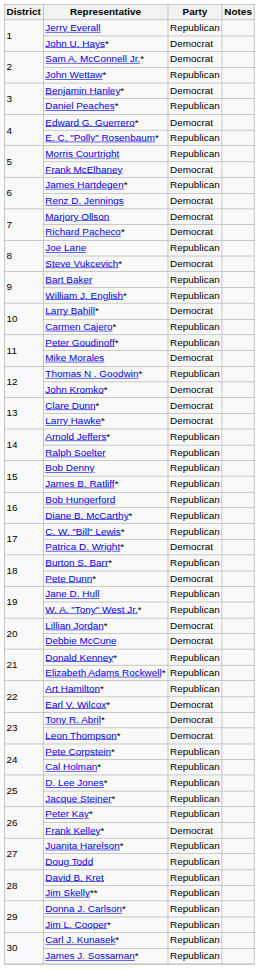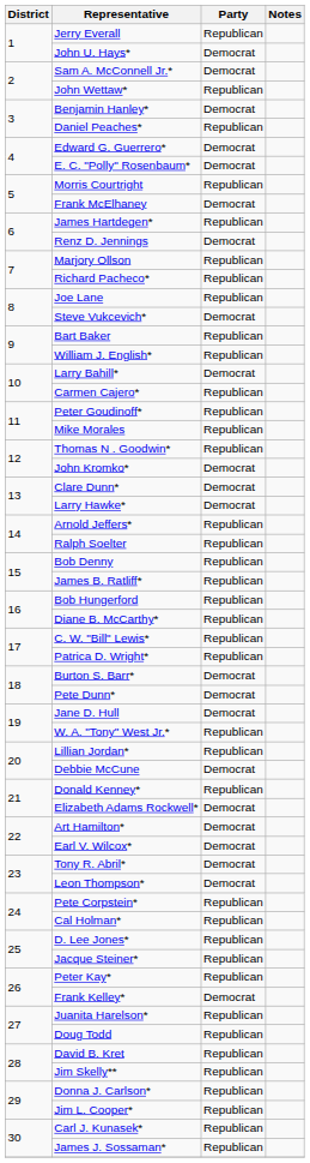 <table class="wikitable">
 <tr>
 <th>District</th>
 <th>Representative</th>
 <th>Party</th>
 <th>Notes</th>
 </tr>
 <tr>
 <td rowspan="2">1</td>
 <td><a href='#'>Jerry Everall</a></td>
 <td>Republican</td>
 <td></td>
 </tr>
 <tr>
 <td><a href='#'>John U. Hays</a>*</td>
 <td>Democrat</td>
 <td></td>
 </tr>
 <tr>
 <td rowspan="2">2</td>
 <td><a href='#'>Sam A. McConnell Jr.</a>*</td>
 <td>Democrat</td>
 <td></td>
 </tr>
 <tr>
 <td><a href='#'>John Wettaw</a>*</td>
 <td>Republican</td>
 <td></td>
 </tr>
 <tr>
 <td rowspan="2">3</td>
 <td><a href='#'>Benjamin Hanley</a>*</td>
 <td>Democrat</td>
 <td></td>
 </tr>
 <tr>
 <td><a href='#'>Daniel Peaches</a>*</td>
 <td>Republican</td>
 <td></td>
 </tr>
 <tr>
 <td rowspan="2">4</td>
 <td><a href='#'>Edward G. Guerrero</a>*</td>
 <td>Democrat</td>
 <td></td>
 </tr>
 <tr>
 <td><a href='#'>E. C. "Polly" Rosenbaum</a>*</td>
-<td>Republican</td>
+<td>Democrat</td>
 <td></td>
 </tr>
 <tr>
 <td rowspan="2">5</td>
 <td><a href='#'>Morris Courtright</a></td>
 <td>Republican</td>
 <td></td>
 </tr>
 <tr>
 <td><a href='#'>Frank McElhaney</a></td>
 <td>Democrat</td>
 <td></td>
 </tr>
 <tr>
 <td rowspan="2">6</td>
 <td><a href='#'>James Hartdegen</a>*</td>
 <td>Republican</td>
 <td></td>
 </tr>
 <tr>
 <td><a href='#'>Renz D. Jennings</a></td>
 <td>Democrat</td>
 <td></td>
 </tr>
 <tr>
 <td rowspan="2">7</td>
 <td><a href='#'>Marjory Ollson</a></td>
-<td>Democrat</td>
+<td>Republican</td>
 <td></td>
 </tr>
 <tr>
 <td><a href='#'>Richard Pacheco</a>*</td>
-<td>Democrat</td>
+<td>Republican</td>
 <td></td>
 </tr>
 <tr>
 <td rowspan="2">8</td>
 <td><a href='#'>Joe Lane</a></td>
 <td>Republican</td>
 <td></td>
 </tr>
 <tr>
 <td><a href='#'>Steve Vukcevich</a>*</td>
 <td>Democrat</td>
 <td></td>
 </tr>
 <tr>
 <td rowspan="2">9</td>
 <td><a href='#'>Bart Baker</a></td>
 <td>Republican</td>
 <td></td>
 </tr>
 <tr>
 <td><a href='#'>William J. English</a>*</td>
 <td>Republican</td>
 <td></td>
 </tr>
 <tr>
 <td rowspan="2">10</td>
 <td><a href='#'>Larry Bahill</a>*</td>
 <td>Democrat</td>
 <td></td>
 </tr>
 <tr>
 <td><a href='#'>Carmen Cajero</a>*</td>
 <td>Republican</td>
 <td></td>
 </tr>
 <tr>
 <td rowspan="2">11</td>
 <td><a href='#'>Peter Goudinoff</a>*</td>
 <td>Republican</td>
 <td></td>
 </tr>
 <tr>
 <td><a href='#'>Mike Morales</a></td>
-<td>Democrat</td>
+<td>Republican</td>
 <td></td>
 </tr>
 <tr>
 <td rowspan="2">12</td>
 <td><a href='#'>Thomas N . Goodwin</a>*</td>
 <td>Republican</td>
 <td></td>
 </tr>
 <tr>
 <td><a href='#'>John Kromko</a>*</td>
 <td>Democrat</td>
 <td></td>
 </tr>
 <tr>
 <td rowspan="2">13</td>
 <td><a href='#'>Clare Dunn</a>*</td>
 <td>Democrat</td>
 <td></td>
 </tr>
 <tr>
 <td><a href='#'>Larry Hawke</a>*</td>
 <td>Democrat</td>
 <td></td>
 </tr>
 <tr>
 <td rowspan="2">14</td>
 <td><a href='#'>Arnold Jeffers</a>*</td>
 <td>Republican</td>
 <td></td>
 </tr>
 <tr>
 <td><a href='#'>Ralph Soelter</a></td>
 <td>Republican</td>
 <td></td>
 </tr>
 <tr>
 <td rowspan="2">15</td>
 <td><a href='#'>Bob Denny</a></td>
 <td>Republican</td>
 <td></td>
 </tr>
 <tr>
 <td><a href='#'>James B. Ratliff</a>*</td>
 <td>Republican</td>
 <td></td>
 </tr>
 <tr>
 <td rowspan="2">16</td>
 <td><a href='#'>Bob Hungerford</a></td>
 <td>Republican</td>
 <td></td>
 </tr>
 <tr>
 <td><a href='#'>Diane B. McCarthy</a>*</td>
 <td>Republican</td>
 <td></td>
 </tr>
 <tr>
 <td rowspan="2">17</td>
 <td><a href='#'>C. W. "Bill" Lewis</a>*</td>
 <td>Republican</td>
 <td></td>
 </tr>
 <tr>
 <td><a href='#'>Patrica D. Wright</a>*</td>
-<td>Democrat</td>
+<td>Republican</td>
 <td></td>
 </tr>
 <tr>
 <td rowspan="2">18</td>
 <td><a href='#'>Burton S. Barr</a>*</td>
-<td>Republican</td>
+<td>Democrat</td>
 <td></td>
 </tr>
 <tr>
 <td><a href='#'>Pete Dunn</a>*</td>
 <td>Democrat</td>
 <td></td>
 </tr>
 <tr>
 <td rowspan="2">19</td>
 <td><a href='#'>Jane D. Hull</a></td>
-<td>Republican</td>
+<td>Democrat</td>
 <td></td>
 </tr>
 <tr>
 <td><a href='#'>W. A. "Tony" West Jr.</a>*</td>
 <td>Republican</td>
 <td></td>
 </tr>
 <tr>
 <td rowspan="2">20</td>
 <td><a href='#'>Lillian Jordan</a>*</td>
-<td>Democrat</td>
+<td>Republican</td>
 <td></td>
 </tr>
 <tr>
 <td><a href='#'>Debbie McCune</a></td>
 <td>Democrat</td>
 <td></td>
 </tr>
 <tr>
 <td rowspan="2">21</td>
 <td><a href='#'>Donald Kenney</a>*</td>
 <td>Republican</td>
 <td></td>
 </tr>
 <tr>
 <td><a href='#'>Elizabeth Adams Rockwell</a>*</td>
-<td>Republican</td>
+<td>Democrat</td>
 <td></td>
 </tr>
 <tr>
 <td rowspan="2">22</td>
 <td><a href='#'>Art Hamilton</a>*</td>
-<td>Republican</td>
+<td>Democrat</td>
 <td></td>
 </tr>
 <tr>
 <td><a href='#'>Earl V. Wilcox</a>*</td>
 <td>Democrat</td>
 <td></td>
 </tr>
 <tr>
 <td rowspan="2">23</td>
 <td><a href='#'>Tony R. Abril</a>*</td>
 <td>Democrat</td>
 <td></td>
 </tr>
 <tr>
 <td><a href='#'>Leon Thompson</a>*</td>
 <td>Democrat</td>
 <td></td>
 </tr>
 <tr>
 <td rowspan="2">24</td>
 <td><a href='#'>Pete Corpstein</a>*</td>
 <td>Republican</td>
 <td></td>
 </tr>
 <tr>
 <td><a href='#'>Cal Holman</a>*</td>
 <td>Republican</td>
 <td></td>
 </tr>
 <tr>
 <td rowspan="2">25</td>
 <td><a href='#'>D. Lee Jones</a>*</td>
 <td>Republican</td>
 <td></td>
 </tr>
 <tr>
 <td><a href='#'>Jacque Steiner</a>*</td>
 <td>Republican</td>
 <td></td>
 </tr>
 <tr>
 <td rowspan="2">26</td>
 <td><a href='#'>Peter Kay</a>*</td>
 <td>Republican</td>
 <td></td>
 </tr>
 <tr>
 <td><a href='#'>Frank Kelley</a>*</td>
 <td>Democrat</td>
 <td></td>
 </tr>
 <tr>
 <td rowspan="2">27</td>
 <td><a href='#'>Juanita Harelson</a>*</td>
 <td>Republican</td>
 <td></td>
 </tr>
 <tr>
 <td><a href='#'>Doug Todd</a></td>
 <td>Republican</td>
 <td></td>
 </tr>
 <tr>
 <td rowspan="2">28</td>
 <td><a href='#'>David B. Kret</a></td>
 <td>Republican</td>
 <td></td>
 </tr>
 <tr>
 <td><a href='#'>Jim Skelly</a>**</td>
 <td>Republican</td>
 <td></td>
 </tr>
 <tr>
 <td rowspan="2">29</td>
 <td><a href='#'>Donna J. Carlson</a>*</td>
 <td>Republican</td>
 <td></td>
 </tr>
 <tr>
 <td><a href='#'>Jim L. Cooper</a>*</td>
 <td>Republican</td>
 <td></td>
 </tr>
 <tr>
 <td rowspan="2">30</td>
 <td><a href='#'>Carl J. Kunasek</a>*</td>
 <td>Republican</td>
 <td></td>
 </tr>
 <tr>
 <td><a href='#'>James J. Sossaman</a>*</td>
 <td>Republican</td>
 <td></td>
 </tr>
 <tr>
 </tr>
 </table>
